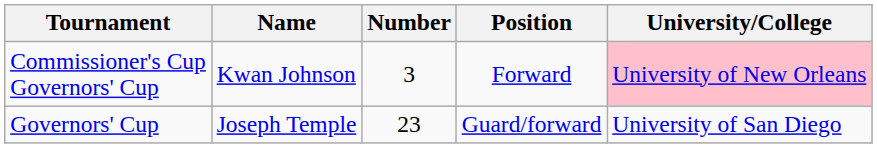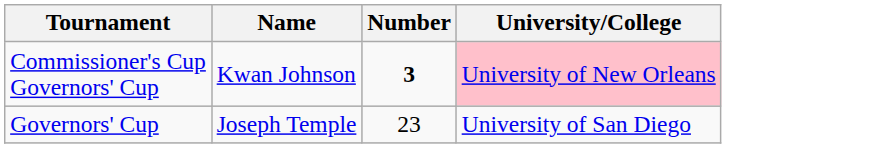 <table class="wikitable">
 <tr>
 <th>Tournament</th>
 <th>Name</th>
 <th>Number</th>
-<th>Position</th>
 <th>University/College</th>
 </tr>
 <tr>
 <td><a href='#'>Commissioner's Cup</a> <br> <a href='#'>Governors' Cup</a></td>
 <td><a href='#'>Kwan Johnson</a></td>
-<td align=center>3</td>
-<td align=center><a href='#'>Forward</a></td>
+<td align=center><strong>3</strong></td>
 <td style="background: pink;"><a href='#'>University of New Orleans</a></td>
 </tr>
 <tr>
 <td><a href='#'>Governors' Cup</a></td>
 <td><a href='#'>Joseph Temple</a></td>
 <td align=center>23</td>
-<td align=center><a href='#'>Guard/forward</a></td>
 <td><a href='#'>University of San Diego</a></td>
 </tr>
 </table>
